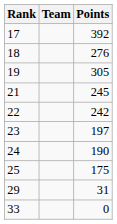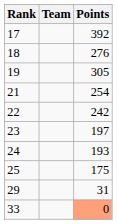 <table class="wikitable">
 <tr>
 <th>Rank</th>
 <th>Team</th>
 <th>Points</th>
 </tr>
 <tr>
 <td>17</td>
 <td></td>
 <td align=right>392</td>
 </tr>
 <tr>
 <td>18</td>
 <td></td>
 <td align=right>276</td>
 </tr>
 <tr>
 <td>19</td>
 <td></td>
 <td align=right>305</td>
 </tr>
 <tr>
 <td>21</td>
 <td></td>
-<td align=right>245</td>
+<td align=right>254</td>
 </tr>
 <tr>
 <td>22</td>
 <td></td>
 <td align=right>242</td>
 </tr>
 <tr>
 <td>23</td>
 <td></td>
 <td align=right>197</td>
 </tr>
 <tr>
 <td>24</td>
 <td></td>
-<td align=right>190</td>
+<td align=right>193</td>
 </tr>
 <tr>
 <td>25</td>
 <td></td>
 <td align=right>175</td>
 </tr>
 <tr>
 <td>29</td>
 <td></td>
 <td align=right>31</td>
 </tr>
 <tr>
 <td>33</td>
 <td></td>
-<td align=right>0</td>
+<td align=right style="background: lightsalmon;">0</td>
 </tr>
 </table>
